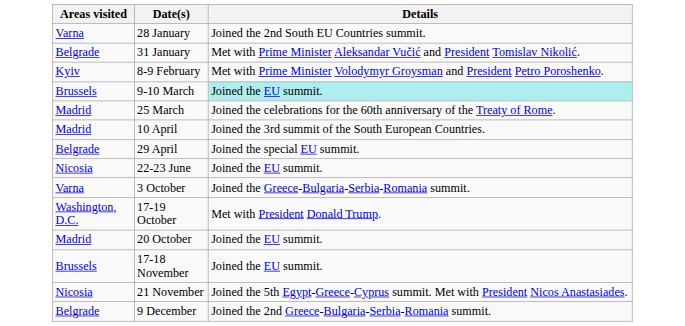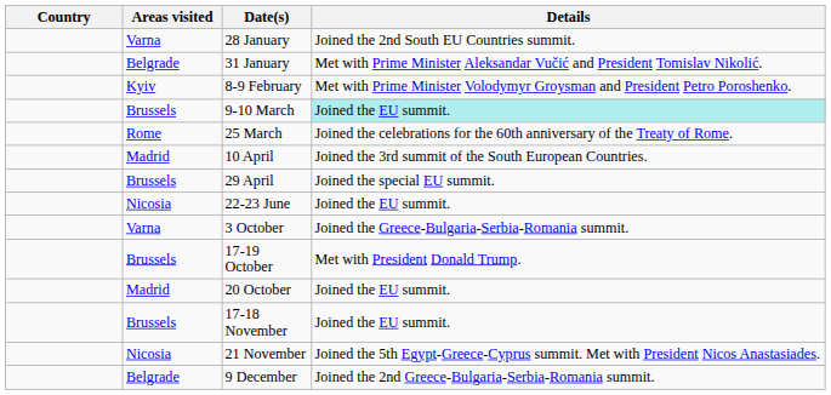 <table class="wikitable sortable outercollapse" style="margin: 1em auto 1em auto">
 <tr>
+<th width="120">Country</th>
 <th width="100">Areas visited</th>
 <th width="90">Date(s)</th>
 <th style="width:550px;" class="unsortable">Details</th>
 </tr>
 <tr>
+<td></td>
 <td><a href='#'>Varna</a></td>
 <td>28 January</td>
 <td>Joined the 2nd South EU Countries summit.</td>
 </tr>
 <tr>
+<td></td>
 <td><a href='#'>Belgrade</a></td>
 <td>31 January</td>
 <td>Met with <a href='#'>Prime Minister</a> <a href='#'>Aleksandar Vučić</a> and <a href='#'>President</a> <a href='#'>Tomislav Nikolić</a>.</td>
 </tr>
 <tr>
+<td></td>
 <td><a href='#'>Kyiv</a></td>
 <td>8-9 February</td>
 <td>Met with <a href='#'>Prime Minister</a> <a href='#'>Volodymyr Groysman</a> and <a href='#'>President</a> <a href='#'>Petro Poroshenko</a>.</td>
 </tr>
 <tr>
+<td></td>
 <td><a href='#'>Brussels</a></td>
 <td>9-10 March</td>
 <td style="background: paleturquoise;">Joined the <a href='#'>EU</a> summit.</td>
 </tr>
 <tr>
-<td><a href='#'>Madrid</a></td>
+<td></td>
+<td><a href='#'>Rome</a></td>
 <td>25 March</td>
 <td>Joined the celebrations for the 60th anniversary of the <a href='#'>Treaty of Rome</a>.</td>
 </tr>
 <tr>
+<td></td>
 <td><a href='#'>Madrid</a></td>
 <td>10 April</td>
 <td>Joined the 3rd summit of the South European Countries.</td>
 </tr>
 <tr>
-<td><a href='#'>Belgrade</a></td>
+<td></td>
+<td><a href='#'>Brussels</a></td>
 <td>29 April</td>
 <td>Joined the special <a href='#'>EU</a> summit.</td>
 </tr>
 <tr>
+<td></td>
 <td><a href='#'>Nicosia</a></td>
 <td>22-23 June</td>
 <td>Joined the <a href='#'>EU</a> summit.</td>
 </tr>
 <tr>
+<td></td>
 <td><a href='#'>Varna</a></td>
 <td>3 October</td>
 <td>Joined the <a href='#'>Greece</a>-<a href='#'>Bulgaria</a>-<a href='#'>Serbia</a>-<a href='#'>Romania</a> summit.</td>
 </tr>
 <tr>
-<td><a href='#'>Washington, D.C.</a></td>
+<td></td>
+<td><a href='#'>Brussels</a></td>
 <td>17-19 October</td>
 <td>Met with <a href='#'>President</a> <a href='#'>Donald Trump</a>.</td>
 </tr>
 <tr>
+<td></td>
 <td><a href='#'>Madrid</a></td>
 <td>20 October</td>
 <td>Joined the <a href='#'>EU</a> summit.</td>
 </tr>
 <tr>
+<td></td>
 <td><a href='#'>Brussels</a></td>
 <td>17-18 November</td>
 <td>Joined the <a href='#'>EU</a> summit.</td>
 </tr>
 <tr>
+<td></td>
 <td><a href='#'>Nicosia</a></td>
 <td>21 November</td>
 <td>Joined the 5th <a href='#'>Egypt</a>-<a href='#'>Greece</a>-<a href='#'>Cyprus</a> summit. Met with <a href='#'>President</a> <a href='#'>Nicos Anastasiades</a>.</td>
 </tr>
 <tr>
+<td></td>
 <td><a href='#'>Belgrade</a></td>
 <td>9 December</td>
 <td>Joined the 2nd <a href='#'>Greece</a>-<a href='#'>Bulgaria</a>-<a href='#'>Serbia</a>-<a href='#'>Romania</a> summit.</td>
 </tr>
 </table>
